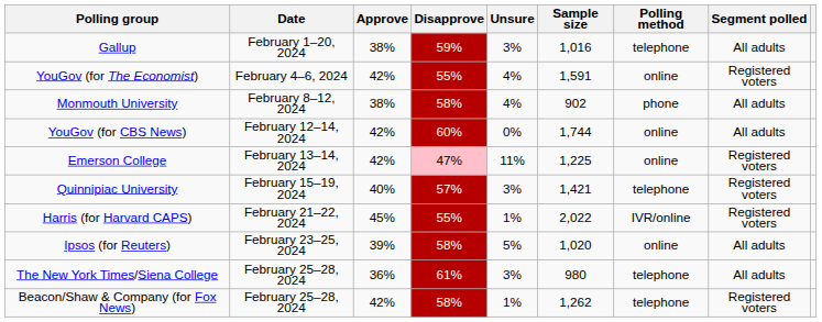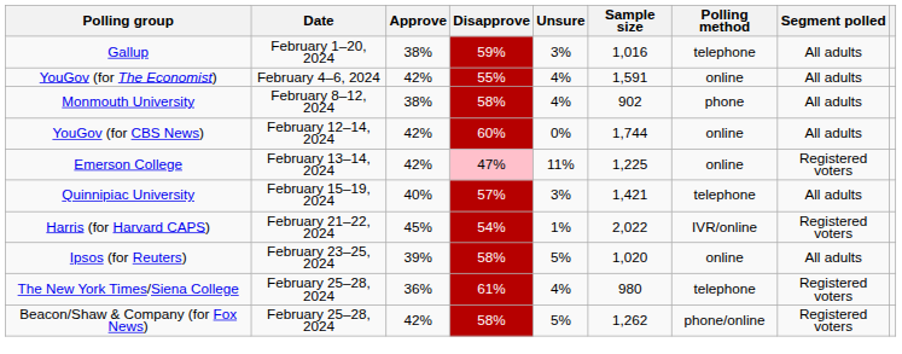 <table class="wikitable sortable" style="text-align:center;line-height:14px;width: 80%;">
 <tr>
 <th class="unsortable">Polling group</th>
 <th>Date</th>
 <th>Approve</th>
 <th>Disapprove</th>
 <th>Unsure</th>
 <th>Sample size</th>
 <th>Polling method</th>
 <th class="unsortable">Segment polled</th>
 <th class="unsortable"></th>
 </tr>
 <tr>
 <td><a href='#'>Gallup</a></td>
 <td>February 1–20, 2024</td>
 <td>38%</td>
 <td style="background: #B60000; color: white">59%</td>
 <td>3%</td>
 <td>1,016</td>
 <td>telephone</td>
 <td rowspan="1">All adults</td>
 <td></td>
 </tr>
 <tr>
 <td><a href='#'>YouGov</a> (for <em><a href='#'>The Economist</a></em>)</td>
 <td>February 4–6, 2024</td>
 <td>42%</td>
 <td style="background: #B60000; color: white">55%</td>
 <td>4%</td>
 <td>1,591</td>
 <td>online</td>
-<td rowspan="1">Registered voters</td>
+<td rowspan="1">All adults</td>
 <td></td>
 </tr>
 <tr>
 <td><a href='#'>Monmouth University</a></td>
 <td>February 8–12, 2024</td>
 <td>38%</td>
 <td style="background: #B60000; color: white">58%</td>
 <td>4%</td>
 <td>902</td>
 <td>phone</td>
 <td rowspan="1">All adults</td>
 <td></td>
 </tr>
 <tr>
 <td><a href='#'>YouGov</a> (for <a href='#'>CBS News</a>)</td>
 <td>February 12–14, 2024</td>
 <td>42%</td>
 <td style="background: #B60000; color: white">60%</td>
 <td>0%</td>
 <td>1,744</td>
 <td>online</td>
 <td rowspan="1">All adults</td>
 <td></td>
 </tr>
 <tr>
 <td><a href='#'>Emerson College</a></td>
 <td>February 13–14, 2024</td>
 <td>42%</td>
 <td style="background: pink; color: black">47%</td>
 <td>11%</td>
 <td>1,225</td>
 <td>online</td>
 <td rowspan="1">Registered voters</td>
 <td></td>
 </tr>
 <tr>
 <td><a href='#'>Quinnipiac University</a></td>
 <td>February 15–19, 2024</td>
 <td>40%</td>
 <td style="background: #B60000; color: white">57%</td>
 <td>3%</td>
 <td>1,421</td>
 <td>telephone</td>
-<td rowspan="1">Registered voters</td>
+<td rowspan="1">All adults</td>
 <td></td>
 </tr>
 <tr>
 <td rowspan="1"><a href='#'>Harris</a> (for <a href='#'>Harvard CAPS</a>)</td>
 <td>February 21–22, 2024</td>
 <td>45%</td>
-<td style="background: #B60000; color: white">55%</td>
+<td style="background: #B60000; color: white">54%</td>
 <td>1%</td>
 <td>2,022</td>
 <td>IVR/online</td>
 <td rowspan="1">Registered voters</td>
 <td></td>
 </tr>
 <tr>
 <td><a href='#'>Ipsos</a> (for <a href='#'>Reuters</a>)</td>
 <td>February 23–25, 2024</td>
 <td>39%</td>
 <td style="background: #B60000; color: white">58%</td>
 <td>5%</td>
 <td>1,020</td>
 <td>online</td>
 <td rowspan="1">All adults</td>
 <td></td>
 </tr>
 <tr>
 <td><a href='#'>The New York Times</a>/<a href='#'>Siena College</a></td>
 <td>February 25–28, 2024</td>
 <td>36%</td>
 <td style="background: #B60000; color: white">61%</td>
-<td>3%</td>
+<td>4%</td>
 <td>980</td>
 <td>telephone</td>
-<td rowspan="1">All adults</td>
+<td rowspan="1">Registered voters</td>
 <td></td>
 </tr>
 <tr>
 <td>Beacon/Shaw & Company (for <a href='#'>Fox News</a>)</td>
 <td>February 25–28, 2024</td>
 <td>42%</td>
 <td style="background: #B60000; color: white">58%</td>
-<td>1%</td>
+<td>5%</td>
 <td>1,262</td>
-<td>telephone</td>
+<td>phone/online</td>
 <td>Registered voters</td>
 <td></td>
 </tr>
 </table>
